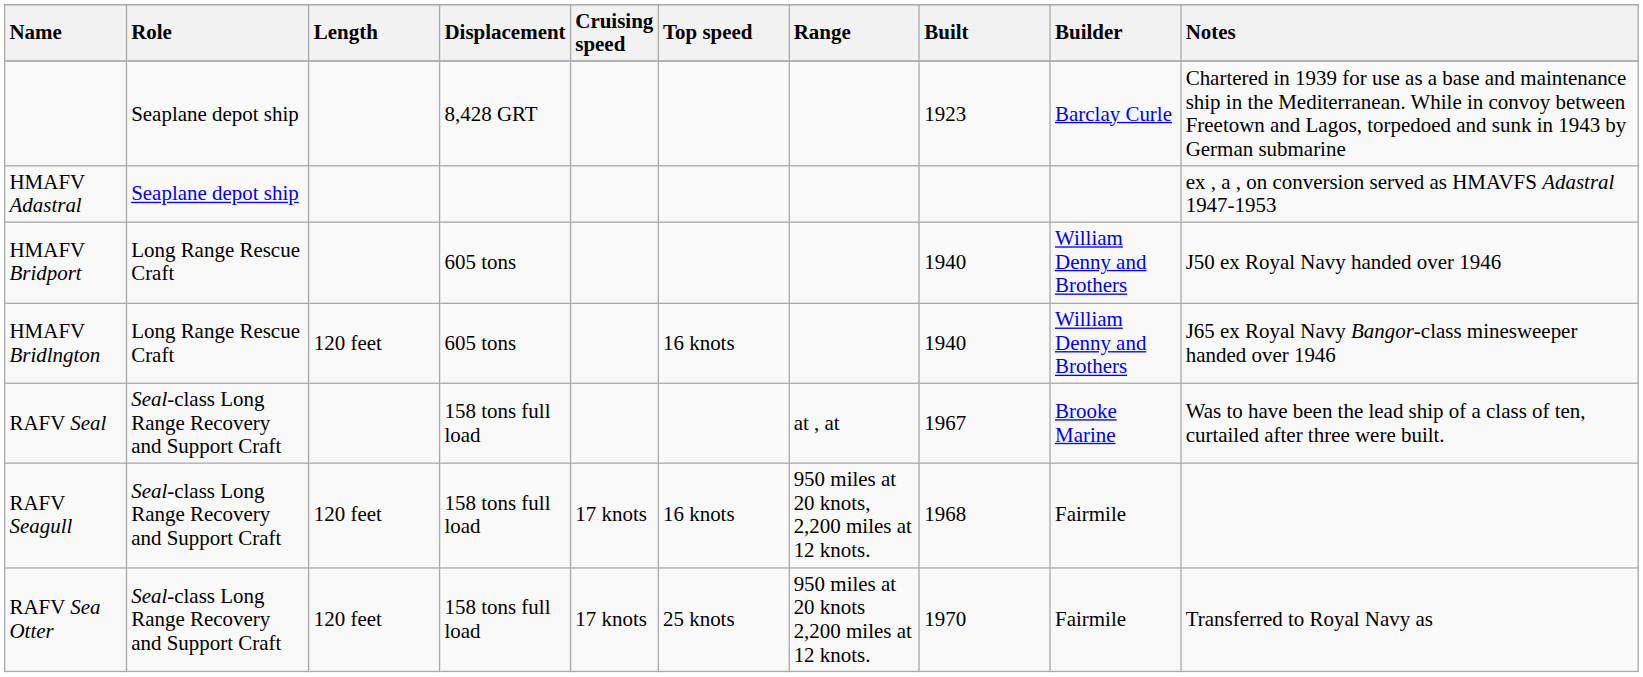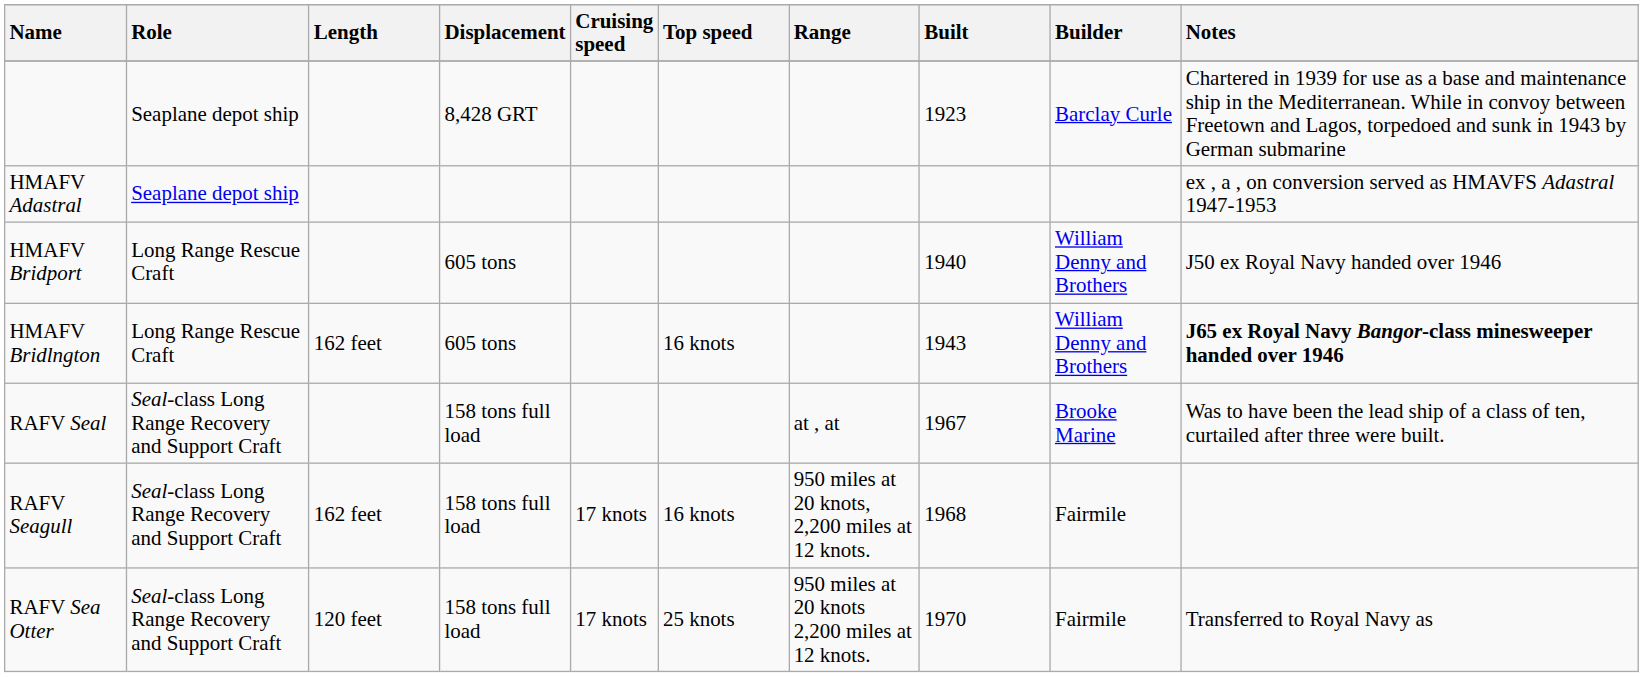 <table class="wikitable">
 <tr>
 </tr>
 <tr>
 <th style="text-align:left;">Name</th>
 <th style="text-align:left;">Role</th>
 <th style="text-align:left; width:8%;">Length</th>
 <th style="text-align:left; width:8%;">Displacement</th>
 <th style="text-align:left;">Cruising<br>speed</th>
 <th style="text-align:left; width:8%;">Top speed</th>
 <th style="text-align:left; width:8%;">Range</th>
 <th style="text-align:left; width:8%;">Built</th>
 <th style="text-align:left; width:8%;">Builder</th>
 <th style="text-align:left; width:28%;">Notes</th>
 </tr>
 <tr>
 </tr>
 <tr>
 <td></td>
 <td>Seaplane depot ship</td>
 <td></td>
 <td>8,428 GRT</td>
 <td></td>
 <td></td>
 <td></td>
 <td>1923</td>
 <td><a href='#'>Barclay Curle</a></td>
 <td>Chartered in 1939 for use as a base and maintenance ship in the Mediterranean. While in convoy between Freetown and Lagos, torpedoed and sunk in 1943 by German submarine</td>
 </tr>
 <tr>
 <td>HMAFV <em>Adastral</em></td>
 <td><a href='#'>Seaplane depot ship</a></td>
 <td></td>
 <td></td>
 <td></td>
 <td></td>
 <td></td>
 <td></td>
 <td></td>
 <td>ex , a , on conversion served as HMAVFS <em>Adastral</em> 1947-1953</td>
 </tr>
 <tr>
 <td>HMAFV <em>Bridport</em></td>
 <td>Long Range Rescue Craft</td>
 <td></td>
 <td>605 tons</td>
 <td></td>
 <td></td>
 <td></td>
 <td>1940</td>
 <td><a href='#'>William Denny and Brothers</a></td>
 <td>J50 ex Royal Navy  handed over 1946</td>
 </tr>
 <tr>
 <td>HMAFV <em>Bridlngton</em></td>
 <td>Long Range Rescue Craft</td>
-<td>120 feet</td>
+<td>162 feet</td>
 <td>605 tons</td>
 <td></td>
 <td>16 knots</td>
 <td></td>
-<td>1940</td>
+<td>1943</td>
 <td><a href='#'>William Denny and Brothers</a></td>
-<td>J65 ex Royal Navy <em>Bangor</em>-class minesweeper handed over 1946</td>
+<td><strong>J65 ex Royal Navy <em>Bangor</em>-class minesweeper handed over 1946</strong></td>
 </tr>
 <tr>
 <td>RAFV <em>Seal</em></td>
 <td><em>Seal</em>-class Long Range Recovery and Support Craft</td>
 <td></td>
 <td>158 tons full load</td>
 <td></td>
 <td></td>
 <td> at ,  at </td>
 <td>1967</td>
 <td><a href='#'>Brooke Marine</a></td>
 <td>Was to have been the lead ship of a class of ten, curtailed after three were built.</td>
 </tr>
 <tr>
 <td>RAFV <em>Seagull</em></td>
 <td><em>Seal</em>-class Long Range Recovery and Support Craft</td>
-<td>120 feet</td>
+<td>162 feet</td>
 <td>158 tons full load</td>
 <td>17 knots</td>
 <td>16 knots</td>
 <td>950 miles at 20 knots, 2,200 miles at 12 knots.</td>
 <td>1968</td>
 <td>Fairmile</td>
 <td></td>
 </tr>
 <tr>
 <td>RAFV <em>Sea Otter</em></td>
 <td><em>Seal</em>-class Long Range Recovery and Support Craft</td>
 <td>120 feet</td>
 <td>158 tons full load</td>
 <td>17 knots</td>
 <td>25 knots</td>
 <td>950 miles at 20 knots<br>2,200 miles at 12 knots.</td>
 <td>1970</td>
 <td>Fairmile</td>
 <td>Transferred to Royal Navy as </td>
 </tr>
 </table>
